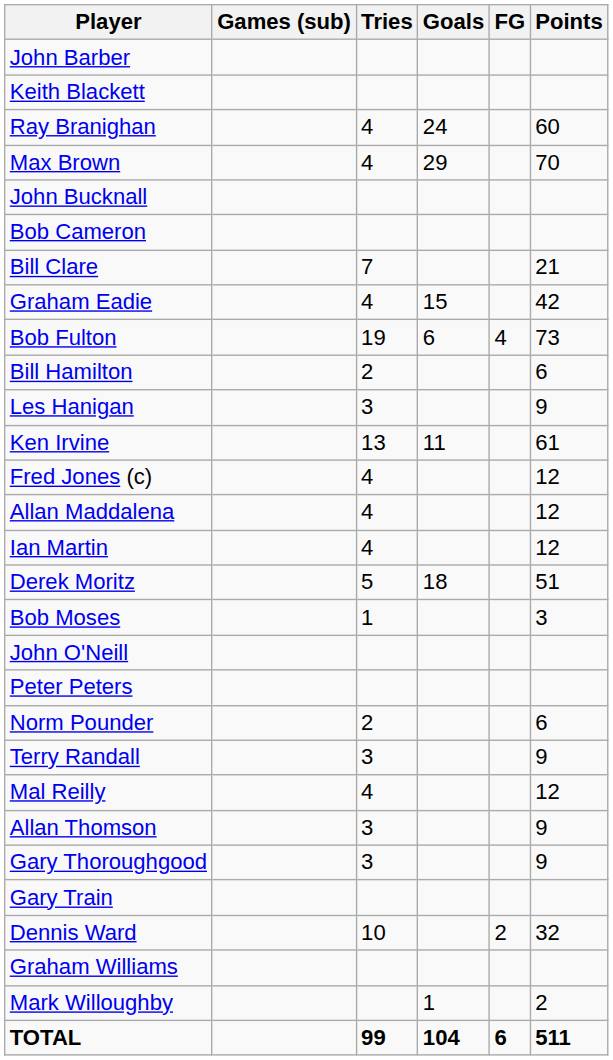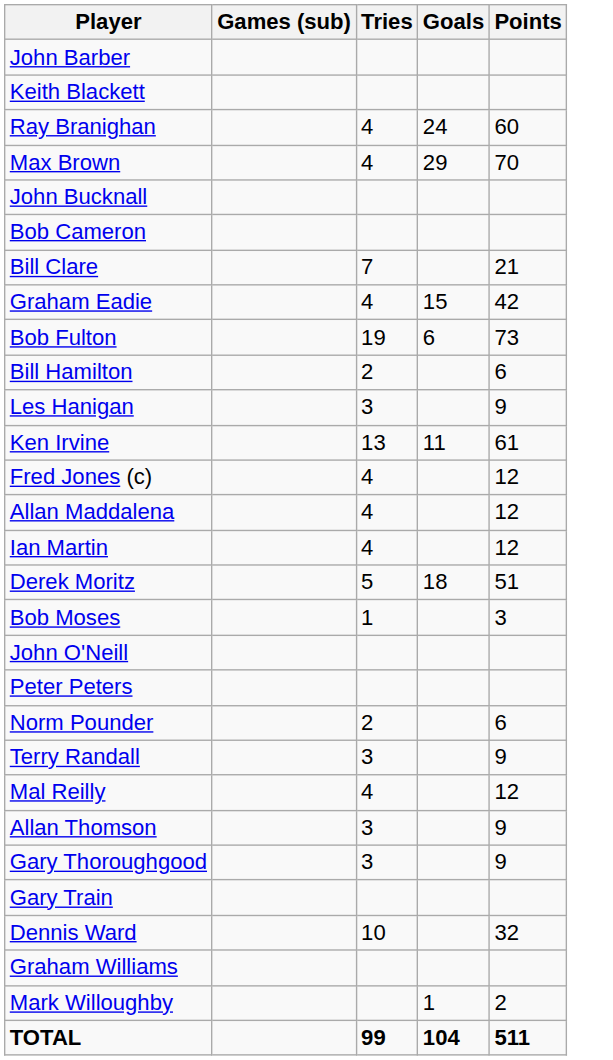 <table class="wikitable" style="text-align:left;">
 <tr>
 <th>Player</th>
 <th>Games (sub)</th>
 <th>Tries</th>
 <th>Goals</th>
-<th>FG</th>
 <th>Points</th>
 </tr>
 <tr>
 <td> <a href='#'>John Barber</a></td>
-<td></td>
 <td></td>
 <td></td>
 <td></td>
 <td></td>
 </tr>
 <tr>
 <td> <a href='#'>Keith Blackett</a></td>
 <td></td>
 <td></td>
 <td></td>
 <td></td>
-<td></td>
 </tr>
 <tr>
 <td> <a href='#'>Ray Branighan</a></td>
 <td></td>
 <td>4</td>
 <td>24</td>
-<td></td>
 <td>60</td>
 </tr>
 <tr>
 <td> <a href='#'>Max Brown</a></td>
 <td></td>
 <td>4</td>
 <td>29</td>
-<td></td>
 <td>70</td>
 </tr>
 <tr>
 <td> <a href='#'>John Bucknall</a></td>
-<td></td>
 <td></td>
 <td></td>
 <td></td>
 <td></td>
 </tr>
 <tr>
 <td> <a href='#'>Bob Cameron</a></td>
 <td></td>
 <td></td>
 <td></td>
 <td></td>
-<td></td>
 </tr>
 <tr>
 <td> <a href='#'>Bill Clare</a></td>
 <td></td>
 <td>7</td>
-<td></td>
 <td></td>
 <td>21</td>
 </tr>
 <tr>
 <td> <a href='#'>Graham Eadie</a></td>
 <td></td>
 <td>4</td>
 <td>15</td>
-<td></td>
 <td>42</td>
 </tr>
 <tr>
 <td> <a href='#'>Bob Fulton</a></td>
 <td></td>
 <td>19</td>
 <td>6</td>
-<td>4</td>
 <td>73</td>
 </tr>
 <tr>
 <td> <a href='#'>Bill Hamilton</a></td>
 <td></td>
 <td>2</td>
-<td></td>
 <td></td>
 <td>6</td>
 </tr>
 <tr>
 <td> <a href='#'>Les Hanigan</a></td>
 <td></td>
 <td>3</td>
 <td></td>
-<td></td>
 <td>9</td>
 </tr>
 <tr>
 <td> <a href='#'>Ken Irvine</a></td>
 <td></td>
 <td>13</td>
 <td>11</td>
-<td></td>
 <td>61</td>
 </tr>
 <tr>
 <td> <a href='#'>Fred Jones</a> (c)</td>
 <td></td>
 <td>4</td>
-<td></td>
 <td></td>
 <td>12</td>
 </tr>
 <tr>
 <td> <a href='#'>Allan Maddalena</a></td>
 <td></td>
 <td>4</td>
 <td></td>
-<td></td>
 <td>12</td>
 </tr>
 <tr>
 <td> <a href='#'>Ian Martin</a></td>
 <td></td>
 <td>4</td>
-<td></td>
 <td></td>
 <td>12</td>
 </tr>
 <tr>
 <td> <a href='#'>Derek Moritz</a></td>
 <td></td>
 <td>5</td>
 <td>18</td>
-<td></td>
 <td>51</td>
 </tr>
 <tr>
 <td> <a href='#'>Bob Moses</a></td>
 <td></td>
 <td>1</td>
 <td></td>
-<td></td>
 <td>3</td>
 </tr>
 <tr>
 <td> <a href='#'>John O'Neill</a></td>
-<td></td>
 <td></td>
 <td></td>
 <td></td>
 <td></td>
 </tr>
 <tr>
 <td> <a href='#'>Peter Peters</a></td>
 <td></td>
 <td></td>
 <td></td>
 <td></td>
-<td></td>
 </tr>
 <tr>
 <td> <a href='#'>Norm Pounder</a></td>
 <td></td>
 <td>2</td>
-<td></td>
 <td></td>
 <td>6</td>
 </tr>
 <tr>
 <td> <a href='#'>Terry Randall</a></td>
 <td></td>
 <td>3</td>
 <td></td>
-<td></td>
 <td>9</td>
 </tr>
 <tr>
 <td> <a href='#'>Mal Reilly</a></td>
 <td></td>
 <td>4</td>
-<td></td>
 <td></td>
 <td>12</td>
 </tr>
 <tr>
 <td> <a href='#'>Allan Thomson</a></td>
 <td></td>
 <td>3</td>
 <td></td>
-<td></td>
 <td>9</td>
 </tr>
 <tr>
 <td> <a href='#'>Gary Thoroughgood</a></td>
 <td></td>
 <td>3</td>
 <td></td>
-<td></td>
 <td>9</td>
 </tr>
 <tr>
 <td> <a href='#'>Gary Train</a></td>
-<td></td>
 <td></td>
 <td></td>
 <td></td>
 <td></td>
 </tr>
 <tr>
 <td> <a href='#'>Dennis Ward</a></td>
 <td></td>
 <td>10</td>
 <td></td>
-<td>2</td>
 <td>32</td>
 </tr>
 <tr>
 <td> <a href='#'>Graham Williams</a></td>
-<td></td>
 <td></td>
 <td></td>
 <td></td>
 <td></td>
 </tr>
 <tr>
 <td> <a href='#'>Mark Willoughby</a></td>
 <td></td>
 <td></td>
 <td>1</td>
-<td></td>
 <td>2</td>
 </tr>
 <tr>
 <td><strong>TOTAL</strong></td>
 <td></td>
 <td><strong>99</strong></td>
 <td><strong>104</strong></td>
-<td><strong>6</strong></td>
 <td><strong>511</strong></td>
 </tr>
 </table>
